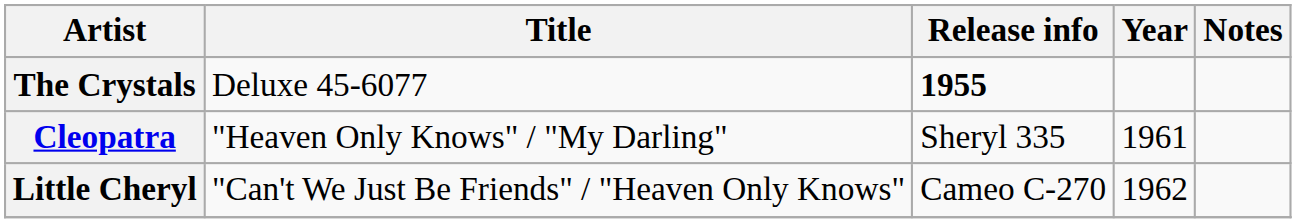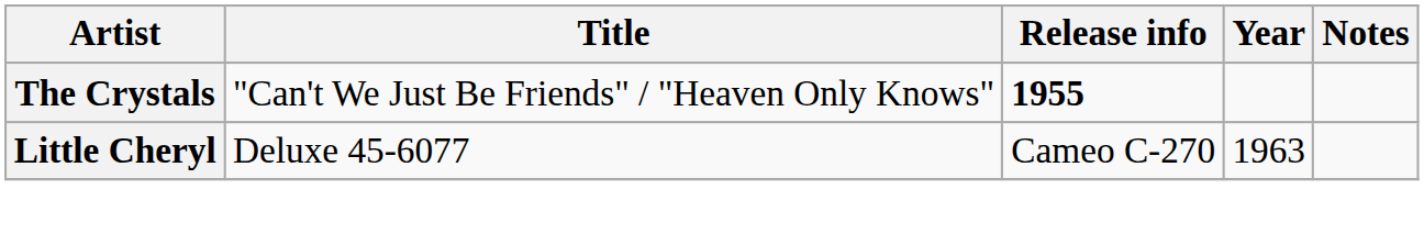 <table class="wikitable plainrowheaders sortable">
 <tr>
 <th scope="col">Artist</th>
 <th scope="col">Title</th>
 <th scope="col">Release info</th>
 <th scope="col">Year</th>
 <th scope="col" class="unsortable">Notes</th>
 </tr>
 <tr>
 <th scope="row">The Crystals</th>
-<td>Deluxe 45-6077</td>
+<td>"Can't We Just Be Friends" / "Heaven Only Knows"</td>
 <td><strong>1955</strong></td>
 <td></td>
 <td></td>
 </tr>
 <tr>
-<th scope="row"><a href='#'>Cleopatra</a></th>
-<td>"Heaven Only Knows" / "My Darling"</td>
-<td>Sheryl 335</td>
-<td>1961</td>
-<td></td>
-</tr>
-<tr>
 <th scope="row">Little Cheryl</th>
-<td>"Can't We Just Be Friends" / "Heaven Only Knows"</td>
+<td>Deluxe 45-6077</td>
 <td>Cameo C-270</td>
-<td>1962</td>
+<td>1963</td>
 <td></td>
 </tr>
 <tr>
 </tr>
 </table>
